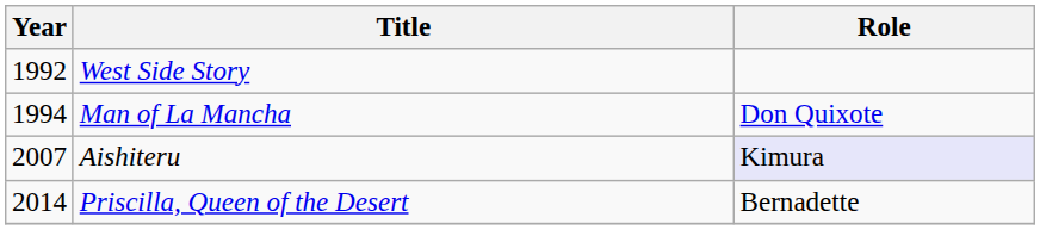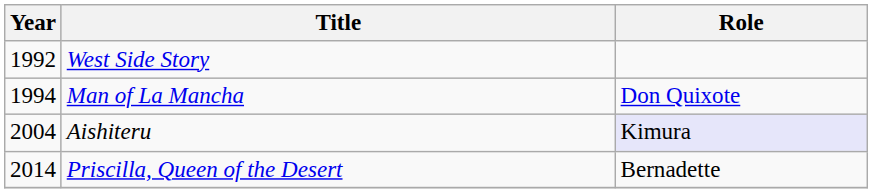 <table class="wikitable" style="width:600px">
 <tr>
 <th width=10>Year</th>
 <th>Title</th>
 <th>Role</th>
 </tr>
 <tr>
 <td>1992</td>
 <td><em><a href='#'>West Side Story</a></em></td>
 <td></td>
 </tr>
 <tr>
 <td>1994</td>
 <td><em><a href='#'>Man of La Mancha</a></em></td>
 <td><a href='#'>Don Quixote</a></td>
 </tr>
 <tr>
-<td>2007</td>
+<td>2004</td>
 <td><em>Aishiteru</em> </td>
 <td style="background: lavender;">Kimura</td>
 </tr>
 <tr>
 <td>2014</td>
 <td><em><a href='#'>Priscilla, Queen of the Desert</a></em></td>
 <td>Bernadette</td>
 </tr>
 <tr>
 </tr>
 </table>
